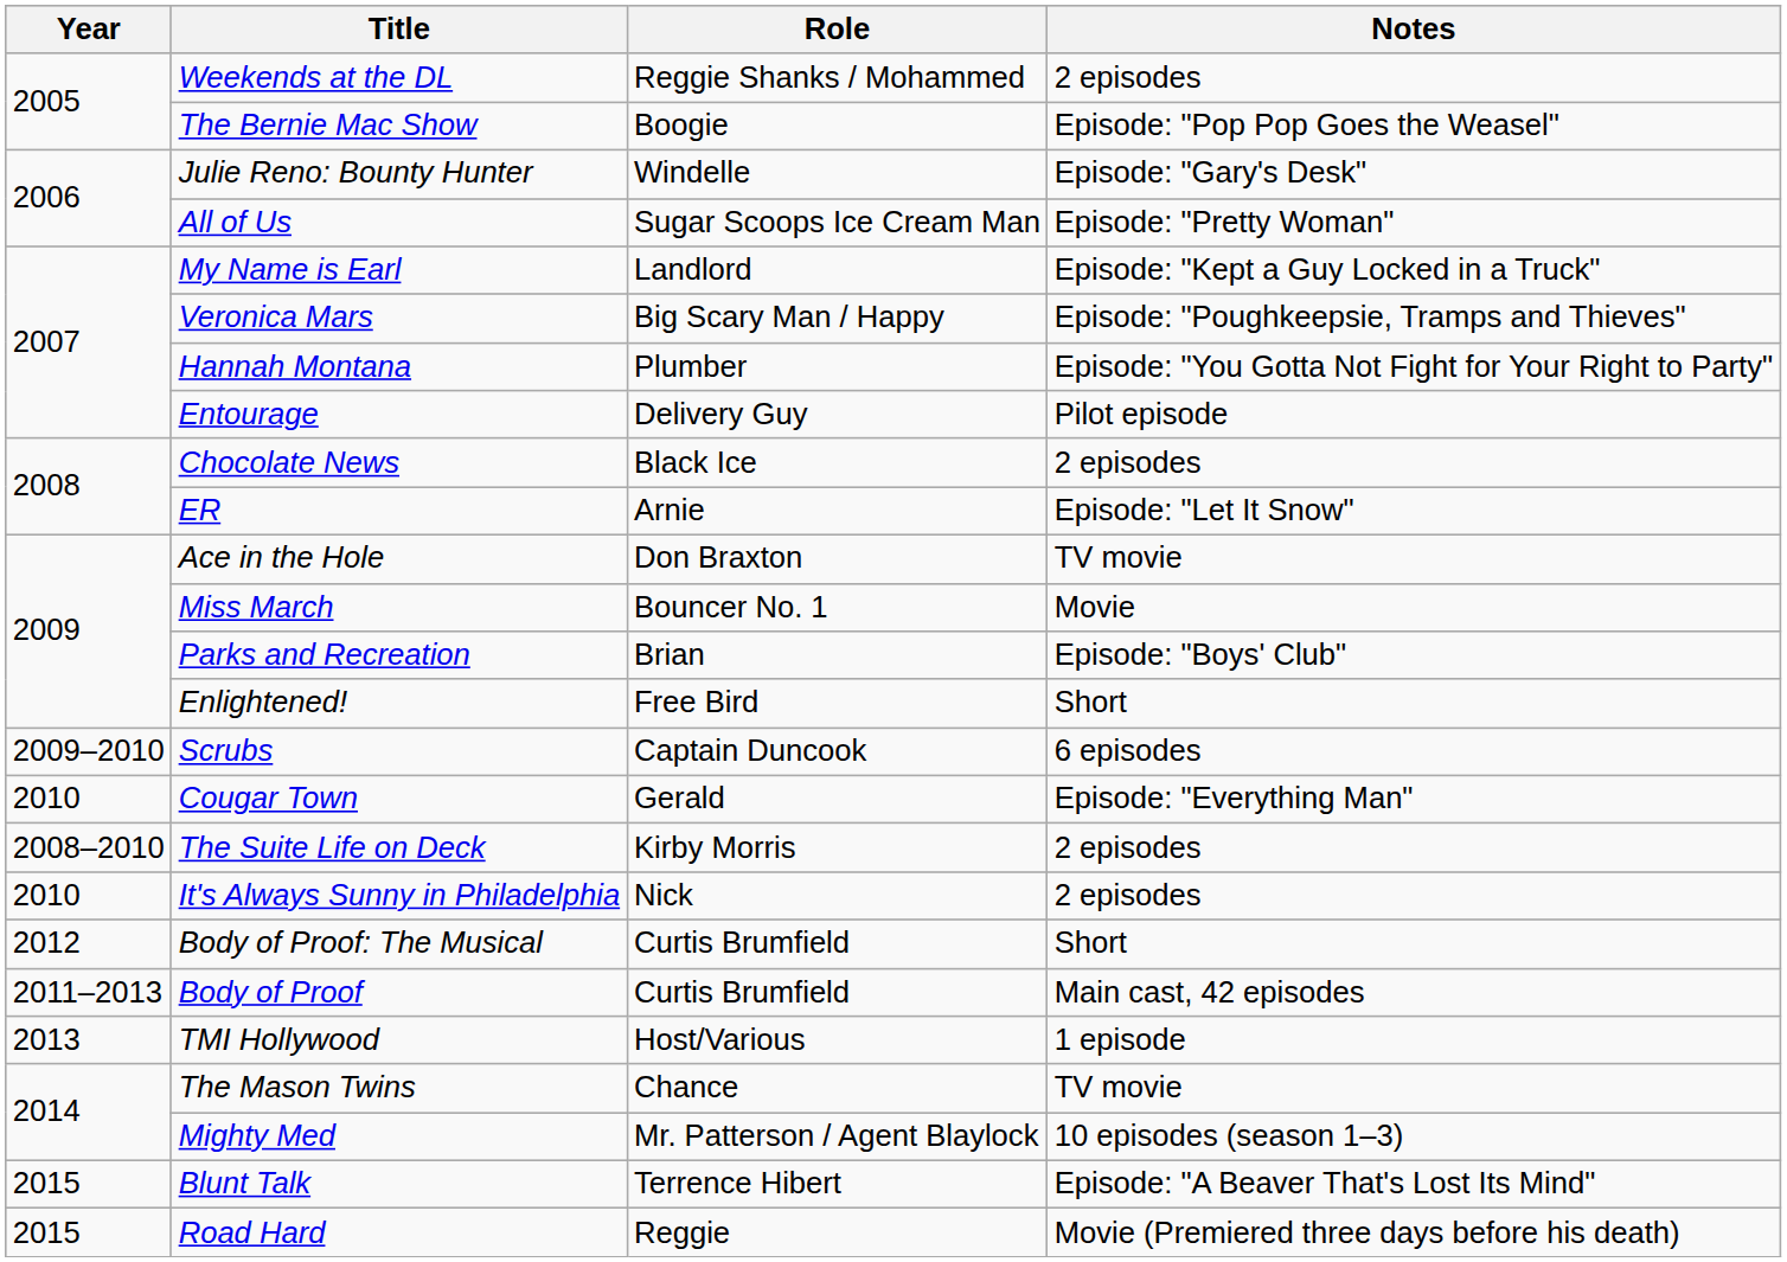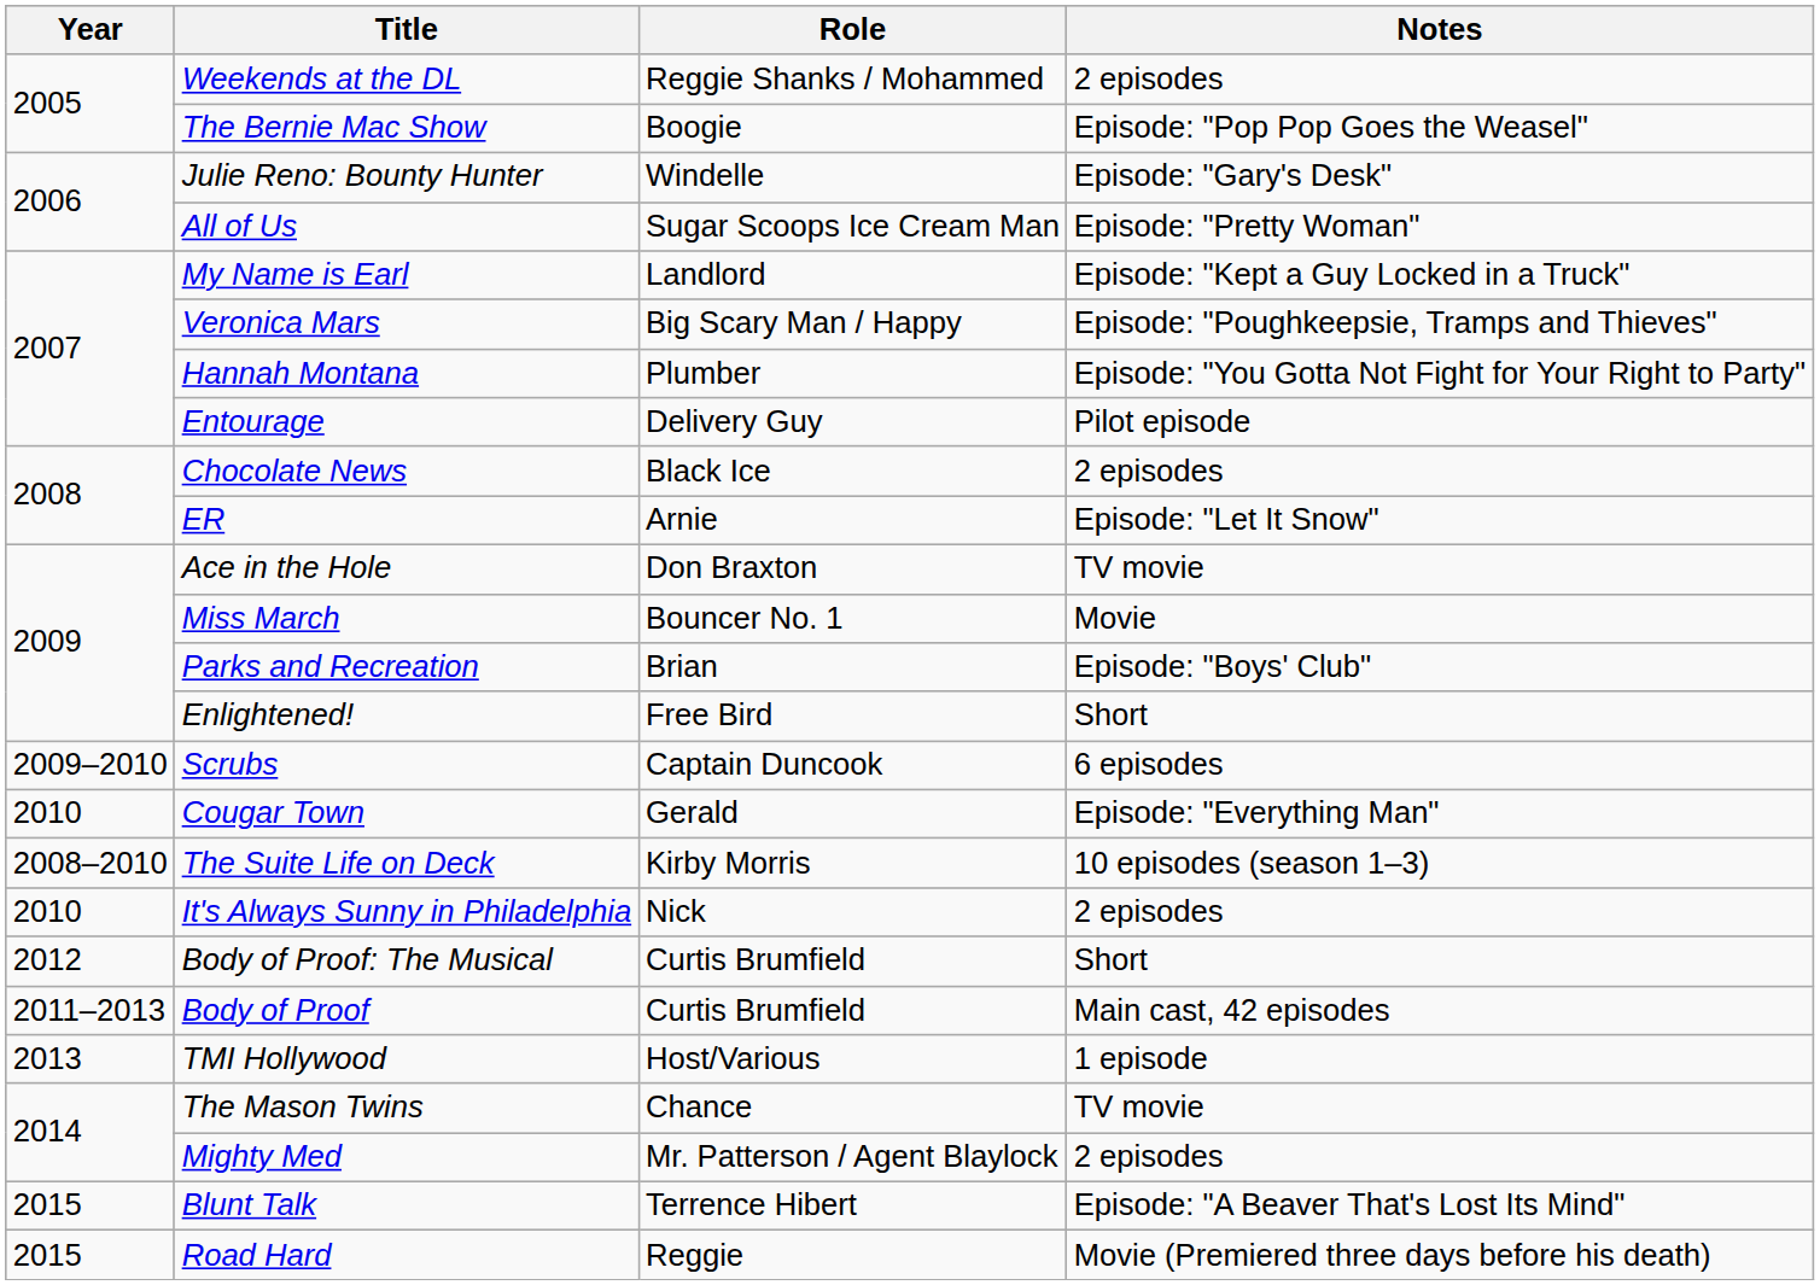 <table class="wikitable sortable">
 <tr>
 <th>Year</th>
 <th>Title</th>
 <th>Role</th>
 <th>Notes</th>
 </tr>
 <tr>
 <td rowspan=2>2005</td>
 <td><em><a href='#'>Weekends at the DL</a></em></td>
 <td>Reggie Shanks / Mohammed</td>
 <td>2 episodes</td>
 </tr>
 <tr>
 <td><em><a href='#'>The Bernie Mac Show</a></em></td>
 <td>Boogie</td>
 <td>Episode: "Pop Pop Goes the Weasel"</td>
 </tr>
 <tr>
 <td rowspan=2>2006</td>
 <td><em>Julie Reno: Bounty Hunter</em></td>
 <td>Windelle</td>
 <td>Episode: "Gary's Desk"</td>
 </tr>
 <tr>
 <td><em><a href='#'>All of Us</a></em></td>
 <td>Sugar Scoops Ice Cream Man</td>
 <td>Episode: "Pretty Woman"</td>
 </tr>
 <tr>
 <td rowspan=4>2007</td>
 <td><em><a href='#'>My Name is Earl</a></em></td>
 <td>Landlord</td>
 <td>Episode: "Kept a Guy Locked in a Truck"</td>
 </tr>
 <tr>
 <td><em><a href='#'>Veronica Mars</a></em></td>
 <td>Big Scary Man / Happy</td>
 <td>Episode: "Poughkeepsie, Tramps and Thieves"</td>
 </tr>
 <tr>
 <td><em><a href='#'>Hannah Montana</a></em></td>
 <td>Plumber</td>
 <td>Episode: "You Gotta Not Fight for Your Right to Party"</td>
 </tr>
 <tr>
 <td><em><a href='#'>Entourage</a></em></td>
 <td>Delivery Guy</td>
 <td>Pilot episode</td>
 </tr>
 <tr>
 <td rowspan=2>2008</td>
 <td><em><a href='#'>Chocolate News</a></em></td>
 <td>Black Ice</td>
 <td>2 episodes</td>
 </tr>
 <tr>
 <td><em><a href='#'>ER</a></em></td>
 <td>Arnie</td>
 <td>Episode: "Let It Snow"</td>
 </tr>
 <tr>
 <td rowspan=4>2009</td>
 <td><em>Ace in the Hole</em></td>
 <td>Don Braxton</td>
 <td>TV movie</td>
 </tr>
 <tr>
 <td><em><a href='#'>Miss March</a></em></td>
 <td>Bouncer No. 1</td>
 <td>Movie</td>
 </tr>
 <tr>
 <td><em><a href='#'>Parks and Recreation</a></em></td>
 <td>Brian</td>
 <td>Episode: "Boys' Club"</td>
 </tr>
 <tr>
 <td><em>Enlightened!</em></td>
 <td>Free Bird</td>
 <td>Short</td>
 </tr>
 <tr>
 <td>2009–2010</td>
 <td><em><a href='#'>Scrubs</a></em></td>
 <td>Captain Duncook</td>
 <td>6 episodes</td>
 </tr>
 <tr>
 <td>2010</td>
 <td><em><a href='#'>Cougar Town</a></em></td>
 <td>Gerald</td>
 <td>Episode: "Everything Man"</td>
 </tr>
 <tr>
 <td>2008–2010</td>
 <td><em><a href='#'>The Suite Life on Deck</a></em></td>
 <td>Kirby Morris</td>
-<td>2 episodes</td>
+<td>10 episodes (season 1–3)</td>
 </tr>
 <tr>
 <td>2010</td>
 <td><em><a href='#'>It's Always Sunny in Philadelphia</a></em></td>
 <td>Nick</td>
 <td>2 episodes</td>
 </tr>
 <tr>
 <td>2012</td>
 <td><em>Body of Proof: The Musical</em></td>
 <td>Curtis Brumfield</td>
 <td>Short</td>
 </tr>
 <tr>
 <td>2011–2013</td>
 <td><em><a href='#'>Body of Proof</a></em></td>
 <td>Curtis Brumfield</td>
 <td>Main cast, 42 episodes</td>
 </tr>
 <tr>
 <td>2013</td>
 <td><em>TMI Hollywood</em></td>
 <td>Host/Various</td>
 <td>1 episode</td>
 </tr>
 <tr>
 <td rowspan=2>2014</td>
 <td><em>The Mason Twins</em></td>
 <td>Chance</td>
 <td>TV movie</td>
 </tr>
 <tr>
 <td><em><a href='#'>Mighty Med</a></em></td>
 <td>Mr. Patterson / Agent Blaylock</td>
-<td>10 episodes (season 1–3)</td>
+<td>2 episodes</td>
 </tr>
 <tr>
 <td>2015</td>
 <td><em><a href='#'>Blunt Talk</a></em></td>
 <td>Terrence Hibert</td>
 <td>Episode: "A Beaver That's Lost Its Mind"</td>
 </tr>
 <tr>
 <td rowspan=2>2015</td>
 <td><em><a href='#'>Road Hard</a></em></td>
 <td>Reggie</td>
 <td>Movie (Premiered three days before his death)</td>
 </tr>
 </table>
